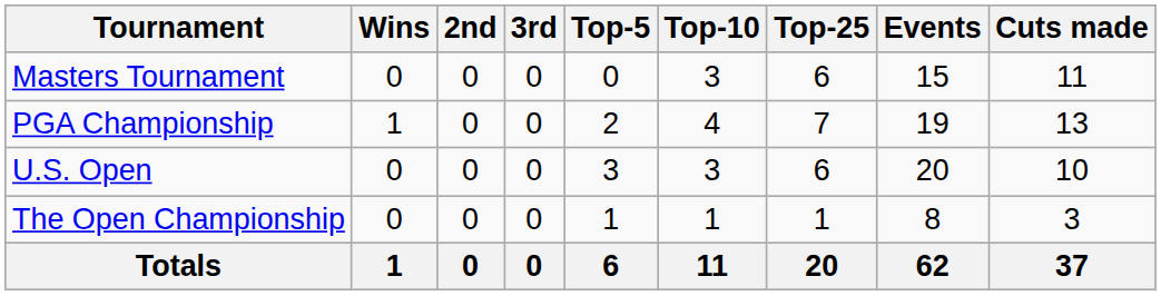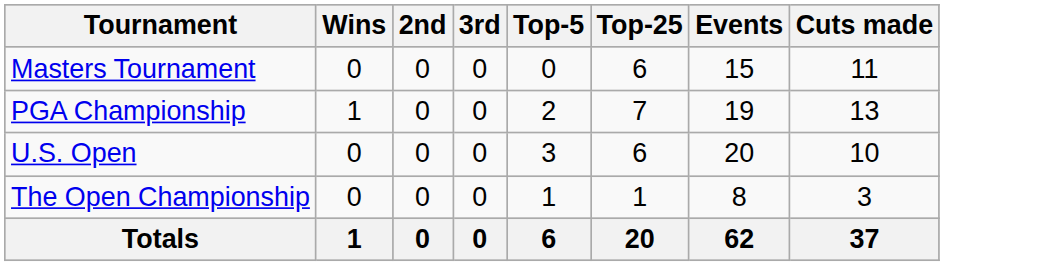 <table class=wikitable style=text-align:center>
 <tr>
 <th>Tournament</th>
 <th>Wins</th>
 <th>2nd</th>
 <th>3rd</th>
 <th>Top-5</th>
-<th>Top-10</th>
 <th>Top-25</th>
 <th>Events</th>
 <th>Cuts made</th>
 </tr>
 <tr>
 <td align=left><a href='#'>Masters Tournament</a></td>
 <td>0</td>
 <td>0</td>
 <td>0</td>
 <td>0</td>
-<td>3</td>
 <td>6</td>
 <td>15</td>
 <td>11</td>
 </tr>
 <tr>
 <td align=left><a href='#'>PGA Championship</a></td>
 <td>1</td>
 <td>0</td>
 <td>0</td>
 <td>2</td>
-<td>4</td>
 <td>7</td>
 <td>19</td>
 <td>13</td>
 </tr>
 <tr>
 <td align=left><a href='#'>U.S. Open</a></td>
 <td>0</td>
 <td>0</td>
 <td>0</td>
-<td>3</td>
 <td>3</td>
 <td>6</td>
 <td>20</td>
 <td>10</td>
 </tr>
 <tr>
 <td align=left><a href='#'>The Open Championship</a></td>
 <td>0</td>
 <td>0</td>
 <td>0</td>
 <td>1</td>
 <td>1</td>
-<td>1</td>
 <td>8</td>
 <td>3</td>
 </tr>
 <tr>
 <th>Totals</th>
 <th>1</th>
 <th>0</th>
 <th>0</th>
 <th>6</th>
-<th>11</th>
 <th>20</th>
 <th>62</th>
 <th>37</th>
 </tr>
 </table>
